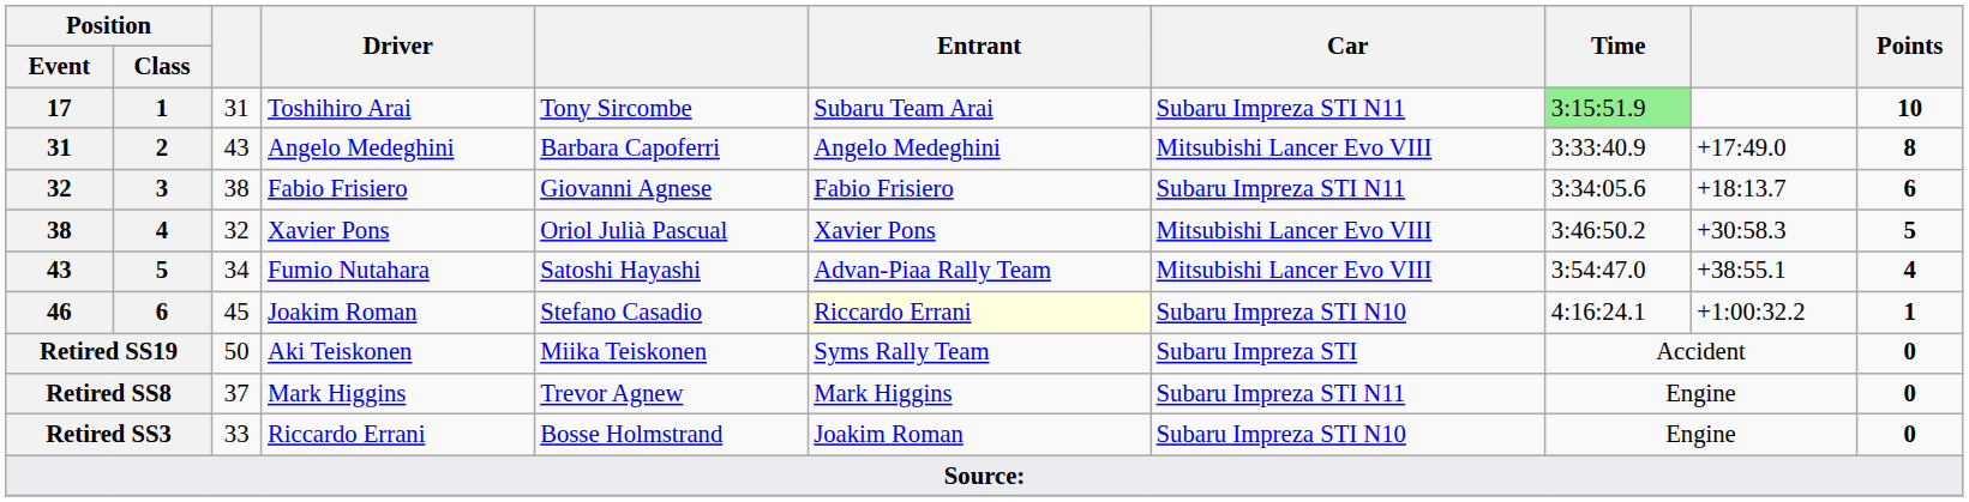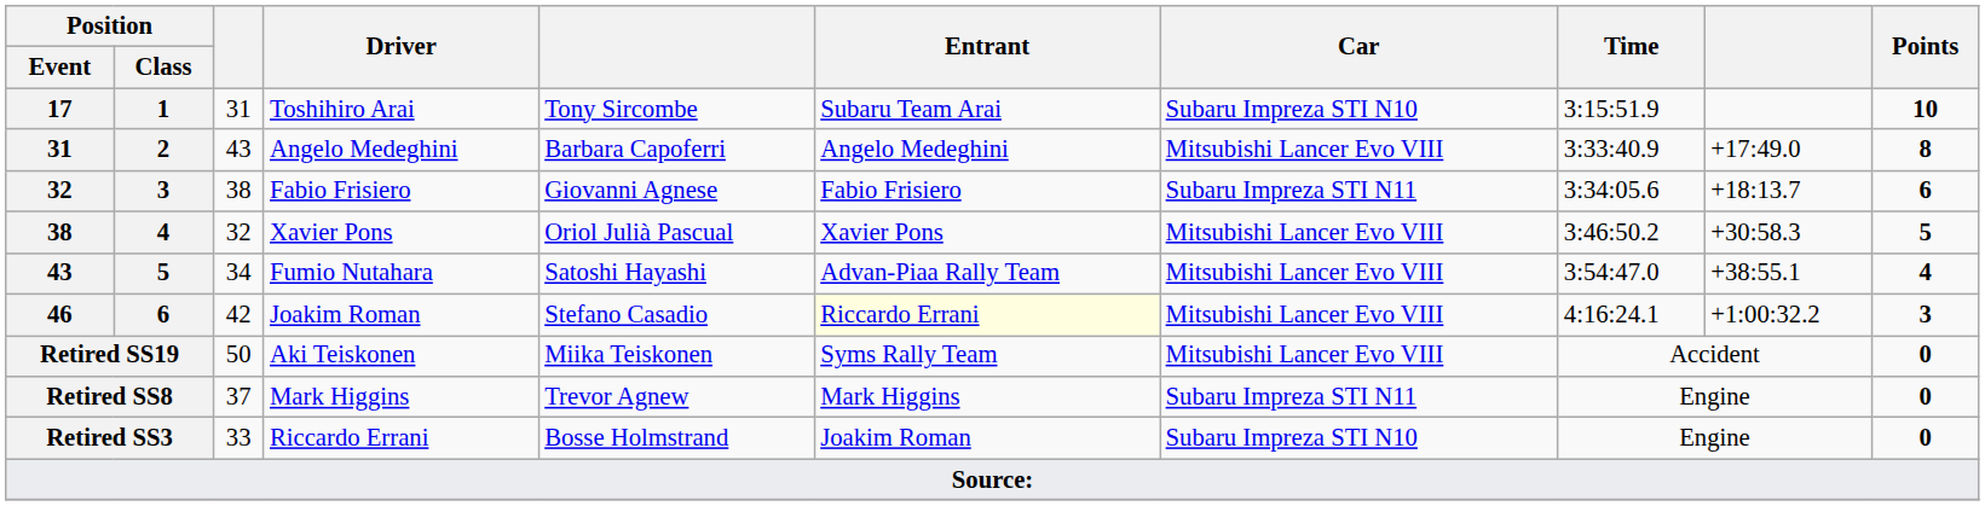 <table class="wikitable" width=85% style="font-size: 85%;">
 <tr>
 <th colspan="2">Position</th>
 <th rowspan="2"></th>
 <th rowspan="2">Driver</th>
 <th rowspan="2"></th>
 <th rowspan="2">Entrant</th>
 <th rowspan="2">Car</th>
 <th rowspan="2">Time</th>
 <th rowspan="2"></th>
 <th rowspan="2">Points</th>
 </tr>
 <tr>
 <th>Event</th>
 <th>Class</th>
 </tr>
 <tr>
 <th>17</th>
 <th>1</th>
 <td align="center">31</td>
 <td> <a href='#'>Toshihiro Arai</a></td>
 <td> <a href='#'>Tony Sircombe</a></td>
 <td> <a href='#'>Subaru Team Arai</a></td>
-<td><a href='#'>Subaru Impreza STI N11</a></td>
-<td style="background: lightgreen;">3:15:51.9</td>
+<td><a href='#'>Subaru Impreza STI N10</a></td>
+<td>3:15:51.9</td>
 <td></td>
 <td align="center"><strong>10</strong></td>
 </tr>
 <tr>
 <th>31</th>
 <th>2</th>
 <td align="center">43</td>
 <td> <a href='#'>Angelo Medeghini</a></td>
 <td> <a href='#'>Barbara Capoferri</a></td>
 <td> <a href='#'>Angelo Medeghini</a></td>
 <td><a href='#'>Mitsubishi Lancer Evo VIII</a></td>
 <td>3:33:40.9</td>
 <td>+17:49.0</td>
 <td align="center"><strong>8</strong></td>
 </tr>
 <tr>
 <th>32</th>
 <th>3</th>
 <td align="center">38</td>
 <td> <a href='#'>Fabio Frisiero</a></td>
 <td> <a href='#'>Giovanni Agnese</a></td>
 <td> <a href='#'>Fabio Frisiero</a></td>
 <td><a href='#'>Subaru Impreza STI N11</a></td>
 <td>3:34:05.6</td>
 <td>+18:13.7</td>
 <td align="center"><strong>6</strong></td>
 </tr>
 <tr>
 <th>38</th>
 <th>4</th>
 <td align="center">32</td>
 <td> <a href='#'>Xavier Pons</a></td>
 <td> <a href='#'>Oriol Julià Pascual</a></td>
 <td> <a href='#'>Xavier Pons</a></td>
 <td><a href='#'>Mitsubishi Lancer Evo VIII</a></td>
 <td>3:46:50.2</td>
 <td>+30:58.3</td>
 <td align="center"><strong>5</strong></td>
 </tr>
 <tr>
 <th>43</th>
 <th>5</th>
 <td align="center">34</td>
 <td> <a href='#'>Fumio Nutahara</a></td>
 <td> <a href='#'>Satoshi Hayashi</a></td>
 <td> <a href='#'>Advan-Piaa Rally Team</a></td>
 <td><a href='#'>Mitsubishi Lancer Evo VIII</a></td>
 <td>3:54:47.0</td>
 <td>+38:55.1</td>
 <td align="center"><strong>4</strong></td>
 </tr>
 <tr>
 <th>46</th>
 <th>6</th>
-<td align="center">45</td>
+<td align="center">42</td>
 <td> <a href='#'>Joakim Roman</a></td>
 <td> <a href='#'>Stefano Casadio</a></td>
 <td style="background: lightyellow;"> <a href='#'>Riccardo Errani</a></td>
-<td><a href='#'>Subaru Impreza STI N10</a></td>
+<td><a href='#'>Mitsubishi Lancer Evo VIII</a></td>
 <td>4:16:24.1</td>
 <td>+1:00:32.2</td>
-<td align="center"><strong>1</strong></td>
+<td align="center"><strong>3</strong></td>
 </tr>
 <tr>
 <th colspan="2">Retired SS19</th>
 <td align="center">50</td>
 <td> <a href='#'>Aki Teiskonen</a></td>
 <td> <a href='#'>Miika Teiskonen</a></td>
 <td> <a href='#'>Syms Rally Team</a></td>
-<td><a href='#'>Subaru Impreza STI</a></td>
+<td><a href='#'>Mitsubishi Lancer Evo VIII</a></td>
 <td align="center" colspan="2">Accident</td>
 <td align="center"><strong>0</strong></td>
 </tr>
 <tr>
 <th colspan="2">Retired SS8</th>
 <td align="center">37</td>
 <td> <a href='#'>Mark Higgins</a></td>
 <td> <a href='#'>Trevor Agnew</a></td>
 <td> <a href='#'>Mark Higgins</a></td>
 <td><a href='#'>Subaru Impreza STI N11</a></td>
 <td align="center" colspan="2">Engine</td>
 <td align="center"><strong>0</strong></td>
 </tr>
 <tr>
 <th colspan="2">Retired SS3</th>
 <td align="center">33</td>
 <td> <a href='#'>Riccardo Errani</a></td>
 <td> <a href='#'>Bosse Holmstrand</a></td>
 <td> <a href='#'>Joakim Roman</a></td>
 <td><a href='#'>Subaru Impreza STI N10</a></td>
 <td align="center" colspan="2">Engine</td>
 <td align="center"><strong>0</strong></td>
 </tr>
 <tr>
 <td style="background-color:#EAECF0; text-align:center" colspan="10"><strong>Source:</strong></td>
 </tr>
 <tr>
 </tr>
 </table>
